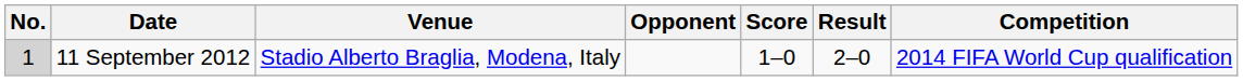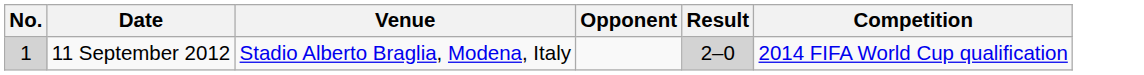 <table class="wikitable sortable">
 <tr>
 <th scope="col">No.</th>
 <th scope="col">Date</th>
 <th scope="col">Venue</th>
 <th scope="col">Opponent</th>
-<th scope="col">Score</th>
 <th scope="col">Result</th>
 <th scope="col">Competition</th>
 </tr>
 <tr>
 <td align="center" style="background: lightgrey;">1</td>
 <td>11 September 2012</td>
 <td><a href='#'>Stadio Alberto Braglia</a>, <a href='#'>Modena</a>, Italy</td>
 <td></td>
-<td align="center">1–0</td>
-<td align="center">2–0</td>
+<td align="center" style="background: lightgrey;">2–0</td>
 <td><a href='#'>2014 FIFA World Cup qualification</a></td>
 </tr>
 </table>
